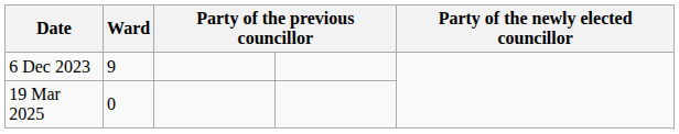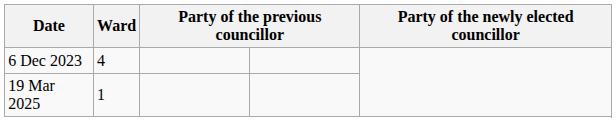 <table class="wikitable">
 <tr>
 <th>Date</th>
 <th>Ward</th>
 <th colspan=2>Party of the previous councillor</th>
 <th colspan=2>Party of the newly elected councillor</th>
 </tr>
 <tr>
 <td>6 Dec 2023</td>
-<td>9</td>
+<td>4</td>
 <td></td>
 <td></td>
 </tr>
 <tr>
 <td>19 Mar 2025</td>
-<td>0</td>
+<td>1</td>
 <td></td>
 <td></td>
 </tr>
 <tr>
 </tr>
 </table>
